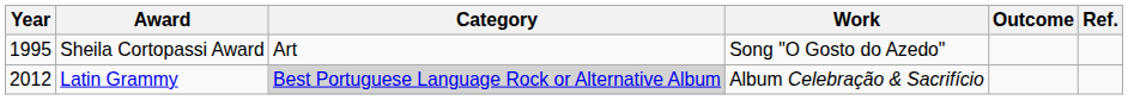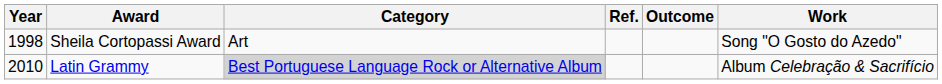 <table class="wikitable">
 <tr>
 <th>Year</th>
 <th>Award</th>
 <th>Category</th>
+<th>Ref.</th>
+<th>Outcome</th>
 <th>Work</th>
-<th>Outcome</th>
-<th>Ref.</th>
 </tr>
 <tr>
-<td>1995</td>
+<td>1998</td>
 <td>Sheila Cortopassi Award</td>
 <td>Art</td>
-<td>Song "O Gosto do Azedo"</td>
 <td></td>
 <td></td>
+<td>Song "O Gosto do Azedo"</td>
 </tr>
 <tr>
-<td>2012</td>
+<td>2010</td>
 <td><a href='#'>Latin Grammy</a></td>
 <td style="background: lightgrey;"><a href='#'>Best Portuguese Language Rock or Alternative Album</a></td>
-<td>Album <em>Celebração & Sacrifício</em></td>
 <td></td>
 <td></td>
+<td>Album <em>Celebração & Sacrifício</em></td>
 </tr>
 </table>
